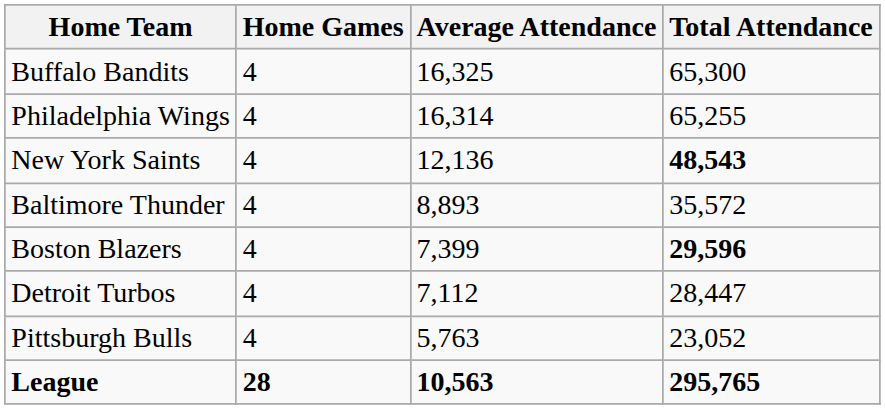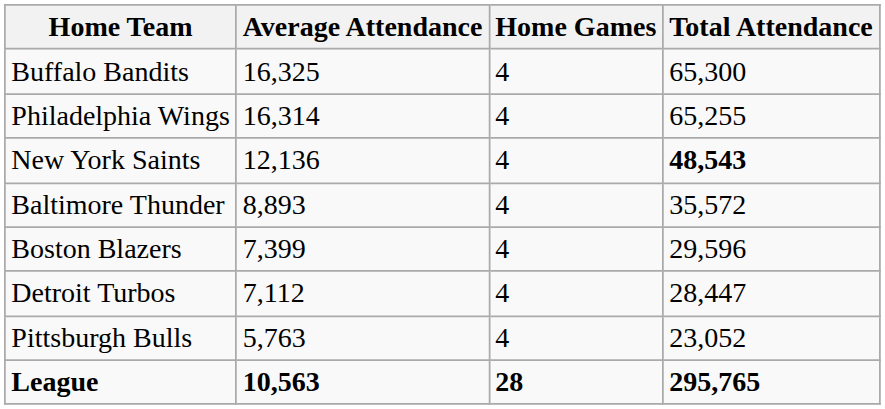 <table class="wikitable sortable">
 <tr>
 <th>Home Team</th>
+<th>Average Attendance</th>
 <th>Home Games</th>
-<th>Average Attendance</th>
 <th>Total Attendance</th>
 </tr>
 <tr>
 <td>Buffalo Bandits</td>
+<td>16,325</td>
 <td>4</td>
-<td>16,325</td>
 <td>65,300</td>
 </tr>
 <tr>
 <td>Philadelphia Wings</td>
+<td>16,314</td>
 <td>4</td>
-<td>16,314</td>
 <td>65,255</td>
 </tr>
 <tr>
 <td>New York Saints</td>
+<td>12,136</td>
 <td>4</td>
-<td>12,136</td>
 <td><strong>48,543</strong></td>
 </tr>
 <tr>
 <td>Baltimore Thunder</td>
+<td>8,893</td>
 <td>4</td>
-<td>8,893</td>
 <td>35,572</td>
 </tr>
 <tr>
 <td>Boston Blazers</td>
+<td>7,399</td>
 <td>4</td>
-<td>7,399</td>
-<td><strong>29,596</strong></td>
+<td>29,596</td>
 </tr>
 <tr>
 <td>Detroit Turbos</td>
+<td>7,112</td>
 <td>4</td>
-<td>7,112</td>
 <td>28,447</td>
 </tr>
 <tr>
 <td>Pittsburgh Bulls</td>
+<td>5,763</td>
 <td>4</td>
-<td>5,763</td>
 <td>23,052</td>
 </tr>
 <tr class="sortbottom">
 <td><strong>League</strong></td>
+<td><strong>10,563</strong></td>
 <td><strong>28</strong></td>
-<td><strong>10,563</strong></td>
 <td><strong>295,765</strong></td>
 </tr>
 </table>
